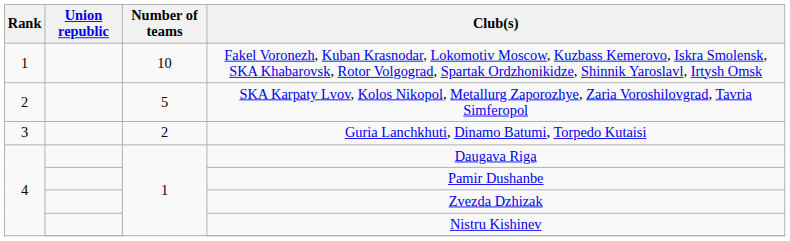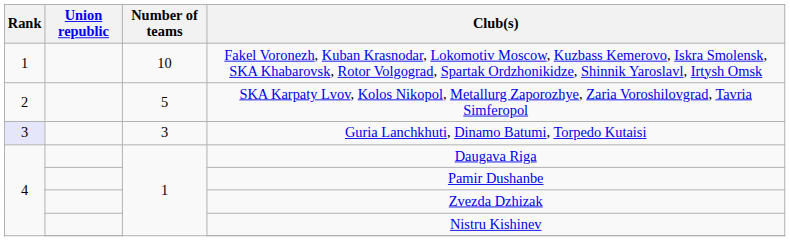 <table class="wikitable">
 <tr>
 <th>Rank</th>
 <th><a href='#'>Union republic</a></th>
 <th>Number of teams</th>
 <th>Club(s)</th>
 </tr>
 <tr>
 <td align="center">1</td>
 <td></td>
 <td align="center">10</td>
 <td align="center"><a href='#'>Fakel Voronezh</a>, <a href='#'>Kuban Krasnodar</a>, <a href='#'>Lokomotiv Moscow</a>, <a href='#'>Kuzbass Kemerovo</a>, <a href='#'>Iskra Smolensk</a>, <a href='#'>SKA Khabarovsk</a>, <a href='#'>Rotor Volgograd</a>, <a href='#'>Spartak Ordzhonikidze</a>, <a href='#'>Shinnik Yaroslavl</a>, <a href='#'>Irtysh Omsk</a></td>
 </tr>
 <tr>
 <td align="center">2</td>
 <td></td>
 <td align="center">5</td>
 <td align="center"><a href='#'>SKA Karpaty Lvov</a>, <a href='#'>Kolos Nikopol</a>, <a href='#'>Metallurg Zaporozhye</a>, <a href='#'>Zaria Voroshilovgrad</a>, <a href='#'>Tavria Simferopol</a></td>
 </tr>
 <tr>
+<td align="center" style="background: lavender;">3</td>
+<td></td>
 <td align="center">3</td>
-<td></td>
-<td align="center">2</td>
 <td align="center"><a href='#'>Guria Lanchkhuti</a>, <a href='#'>Dinamo Batumi</a>, <a href='#'>Torpedo Kutaisi</a></td>
 </tr>
 <tr>
 <td align="center" rowspan=6>4</td>
 <td></td>
 <td align="center" rowspan=6>1</td>
 <td align="center"><a href='#'>Daugava Riga</a></td>
 </tr>
 <tr>
 <td></td>
 <td align="center"><a href='#'>Pamir Dushanbe</a></td>
 </tr>
 <tr>
 <td></td>
 <td align="center"><a href='#'>Zvezda Dzhizak</a></td>
 </tr>
 <tr>
 <td></td>
 <td align="center"><a href='#'>Nistru Kishinev</a></td>
 </tr>
 <tr>
 </tr>
 </table>
